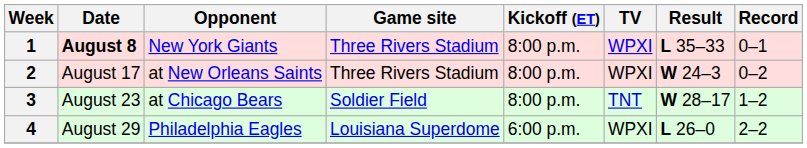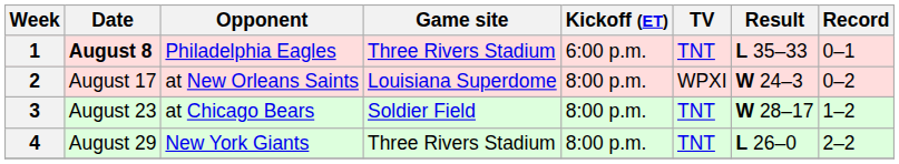 <table class="wikitable">
 <tr>
 <th>Week</th>
 <th>Date</th>
 <th>Opponent</th>
 <th>Game site</th>
 <th>Kickoff <small>(<a href='#'>ET</a>)</small></th>
 <th>TV</th>
 <th>Result</th>
 <th>Record</th>
 </tr>
 <tr style="background:#ffdddd;">
 <th>1</th>
 <td><strong>August 8</strong></td>
-<td><a href='#'>New York Giants</a></td>
+<td><a href='#'>Philadelphia Eagles</a></td>
 <td><a href='#'>Three Rivers Stadium</a></td>
-<td>8:00 p.m.</td>
-<td><a href='#'>WPXI</a></td>
+<td>6:00 p.m.</td>
+<td><a href='#'>TNT</a></td>
 <td><strong>L</strong> 35–33</td>
 <td>0–1</td>
 </tr>
 <tr style="background:#ffdddd;">
 <th>2</th>
 <td>August 17</td>
 <td>at <a href='#'>New Orleans Saints</a></td>
-<td>Three Rivers Stadium</td>
+<td><a href='#'>Louisiana Superdome</a></td>
 <td>8:00 p.m.</td>
 <td>WPXI</td>
 <td><strong>W</strong> 24–3</td>
 <td>0–2</td>
 </tr>
 <tr style="background: #ddffdd;">
 <th>3</th>
 <td>August 23</td>
 <td>at <a href='#'>Chicago Bears</a></td>
 <td><a href='#'>Soldier Field</a></td>
 <td>8:00 p.m.</td>
 <td><a href='#'>TNT</a></td>
 <td><strong>W</strong> 28–17</td>
 <td>1–2</td>
 </tr>
 <tr style="background: #ddffdd;">
 <th>4</th>
 <td>August 29</td>
-<td><a href='#'>Philadelphia Eagles</a></td>
-<td><a href='#'>Louisiana Superdome</a></td>
-<td>6:00 p.m.</td>
-<td>WPXI</td>
+<td><a href='#'>New York Giants</a></td>
+<td>Three Rivers Stadium</td>
+<td>8:00 p.m.</td>
+<td><a href='#'>TNT</a></td>
 <td><strong>L</strong> 26–0</td>
 <td>2–2</td>
 </tr>
 <tr style="background: #ddffdd;">
 </tr>
 </table>
